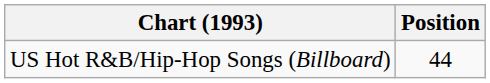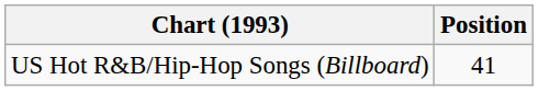 <table class="wikitable">
 <tr>
 <th style="text-align:center;">Chart (1993)</th>
 <th style="text-align:center;">Position</th>
 </tr>
 <tr>
 <td>US Hot R&B/Hip-Hop Songs (<em>Billboard</em>)</td>
-<td style="text-align:center">44</td>
+<td style="text-align:center">41</td>
 </tr>
 </table>
